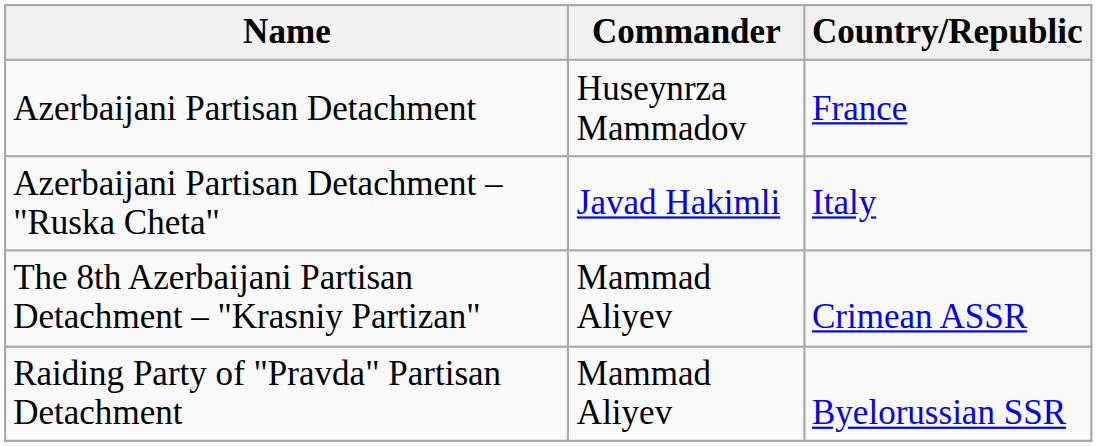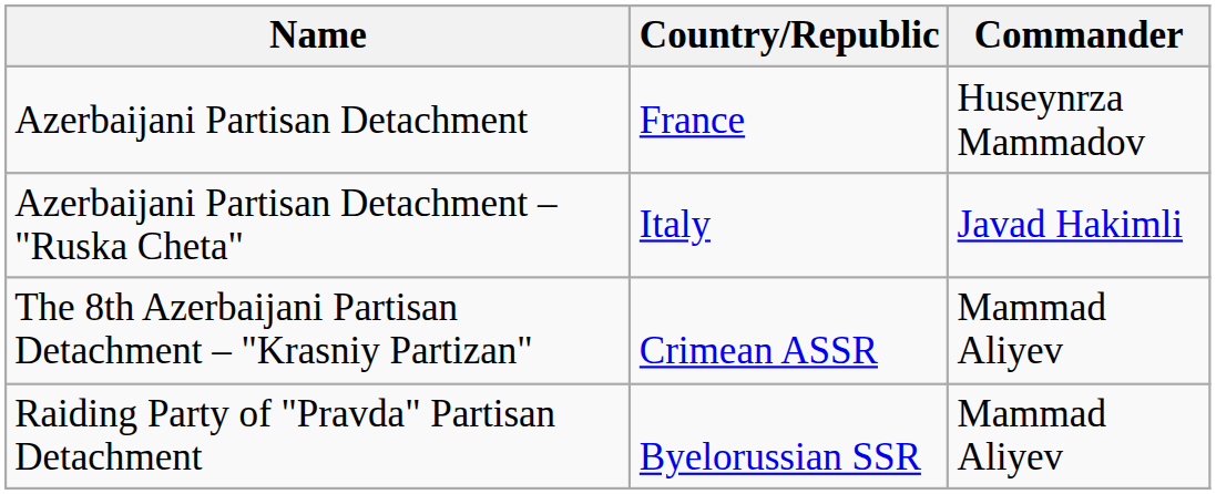 <table class="wikitable">
 <tr>
 <th width= 250>Name</th>
+<th width= 100>Country/Republic</th>
 <th width= 100>Commander</th>
-<th width= 100>Country/Republic</th>
 </tr>
 <tr>
 <td>Azerbaijani Partisan Detachment</td>
+<td> <a href='#'>France</a></td>
 <td>Huseynrza Mammadov</td>
-<td> <a href='#'>France</a></td>
 </tr>
 <tr>
 <td>Azerbaijani Partisan Detachment – "Ruska Cheta"</td>
+<td> <a href='#'>Italy</a></td>
 <td><a href='#'>Javad Hakimli</a></td>
-<td> <a href='#'>Italy</a></td>
 </tr>
 <tr>
 <td>The 8th Azerbaijani Partisan Detachment – "Krasniy Partizan"</td>
+<td><br> <a href='#'>Crimean ASSR</a></td>
 <td>Mammad Aliyev</td>
-<td><br> <a href='#'>Crimean ASSR</a></td>
 </tr>
 <tr>
 <td>Raiding Party of "Pravda" Partisan Detachment</td>
+<td><br> <a href='#'>Byelorussian SSR</a></td>
 <td>Mammad Aliyev</td>
-<td><br> <a href='#'>Byelorussian SSR</a></td>
 </tr>
 </table>
